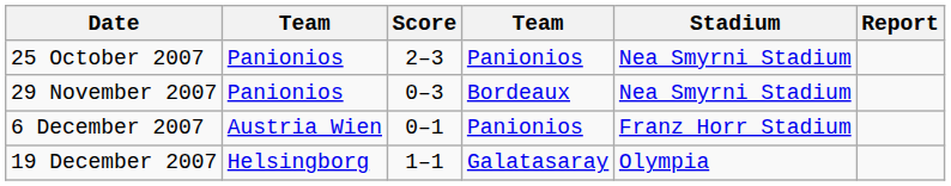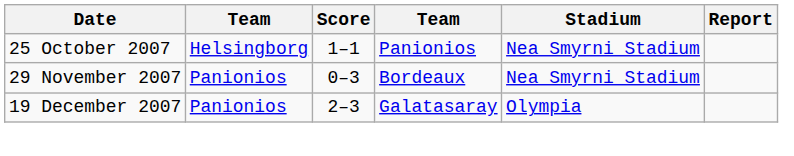 <table class="wikitable">
 <tr>
 <th>Date</th>
 <th>Team</th>
 <th>Score</th>
 <th>Team</th>
 <th>Stadium</th>
 <th>Report</th>
 </tr>
 <tr>
 <td>25 October 2007</td>
-<td> <a href='#'>Panionios</a></td>
-<td align="center">2–3</td>
+<td> <a href='#'>Helsingborg</a></td>
+<td align="center">1–1</td>
 <td> <a href='#'>Panionios</a></td>
 <td><a href='#'>Nea Smyrni Stadium</a></td>
 <td></td>
 </tr>
 <tr>
 <td>29 November 2007</td>
 <td> <a href='#'>Panionios</a></td>
 <td align="center">0–3</td>
 <td> <a href='#'>Bordeaux</a></td>
 <td><a href='#'>Nea Smyrni Stadium</a></td>
 <td></td>
 </tr>
 <tr>
-<td>6 December 2007</td>
-<td> <a href='#'>Austria Wien</a></td>
-<td align="center">0–1</td>
+<td>19 December 2007</td>
 <td> <a href='#'>Panionios</a></td>
-<td><a href='#'>Franz Horr Stadium</a></td>
-<td></td>
-</tr>
-<tr>
-<td>19 December 2007</td>
-<td> <a href='#'>Helsingborg</a></td>
-<td align="center">1–1</td>
+<td align="center">2–3</td>
 <td> <a href='#'>Galatasaray</a></td>
 <td><a href='#'>Olympia</a></td>
 <td></td>
 </tr>
 </table>
